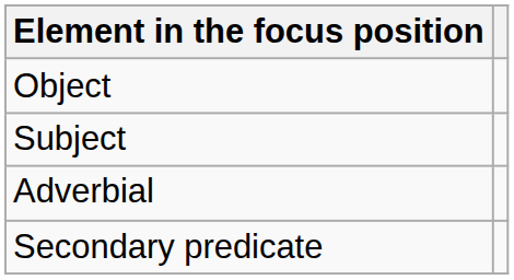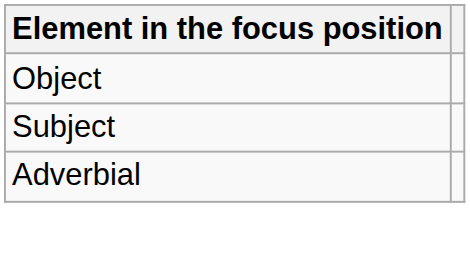 <table class="wikitable">
 <tr>
 <th>Element in the focus position</th>
 <th></th>
 </tr>
 <tr>
 <td>Object</td>
 <td></td>
 </tr>
 <tr>
 <td>Subject</td>
 <td></td>
 </tr>
 <tr>
 <td>Adverbial</td>
 <td></td>
 </tr>
-<tr>
-<td>Secondary predicate</td>
-<td></td>
-</tr>
 </table>
